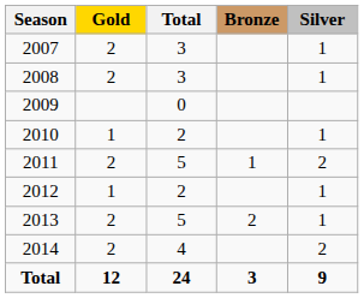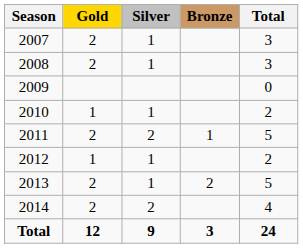 <table class="wikitable" style="text-align:center;">
 <tr>
 <th width = "55">Season</th>
 <th width = "55" style="background: gold;">Gold</th>
+<th width = "55" style="background: silver;">Silver</th>
+<th width = "55" style="background: #cc9966;">Bronze</th>
 <th width = "55">Total</th>
-<th width = "55" style="background: #cc9966;">Bronze</th>
-<th width = "55" style="background: silver;">Silver</th>
 </tr>
 <tr>
 <td>2007</td>
 <td>2</td>
+<td>1</td>
+<td></td>
 <td>3</td>
-<td></td>
-<td>1</td>
 </tr>
 <tr>
 <td>2008</td>
 <td>2</td>
+<td>1</td>
+<td></td>
 <td>3</td>
-<td></td>
-<td>1</td>
 </tr>
 <tr>
 <td>2009</td>
 <td></td>
-<td>0</td>
 <td></td>
 <td></td>
+<td>0</td>
 </tr>
 <tr>
 <td>2010</td>
 <td>1</td>
+<td>1</td>
+<td></td>
 <td>2</td>
-<td></td>
-<td>1</td>
 </tr>
 <tr>
 <td>2011</td>
 <td>2</td>
+<td>2</td>
+<td>1</td>
 <td>5</td>
-<td>1</td>
-<td>2</td>
 </tr>
 <tr>
 <td>2012</td>
 <td>1</td>
+<td>1</td>
+<td></td>
 <td>2</td>
-<td></td>
-<td>1</td>
 </tr>
 <tr>
 <td>2013</td>
 <td>2</td>
+<td>1</td>
+<td>2</td>
 <td>5</td>
-<td>2</td>
-<td>1</td>
 </tr>
 <tr>
 <td>2014</td>
 <td>2</td>
+<td>2</td>
+<td></td>
 <td>4</td>
-<td></td>
-<td>2</td>
 </tr>
 <tr>
 <td><strong>Total</strong></td>
 <td><strong>12</strong></td>
+<td><strong>9</strong></td>
+<td><strong>3</strong></td>
 <td><strong>24</strong></td>
-<td><strong>3</strong></td>
-<td><strong>9</strong></td>
 </tr>
 </table>
